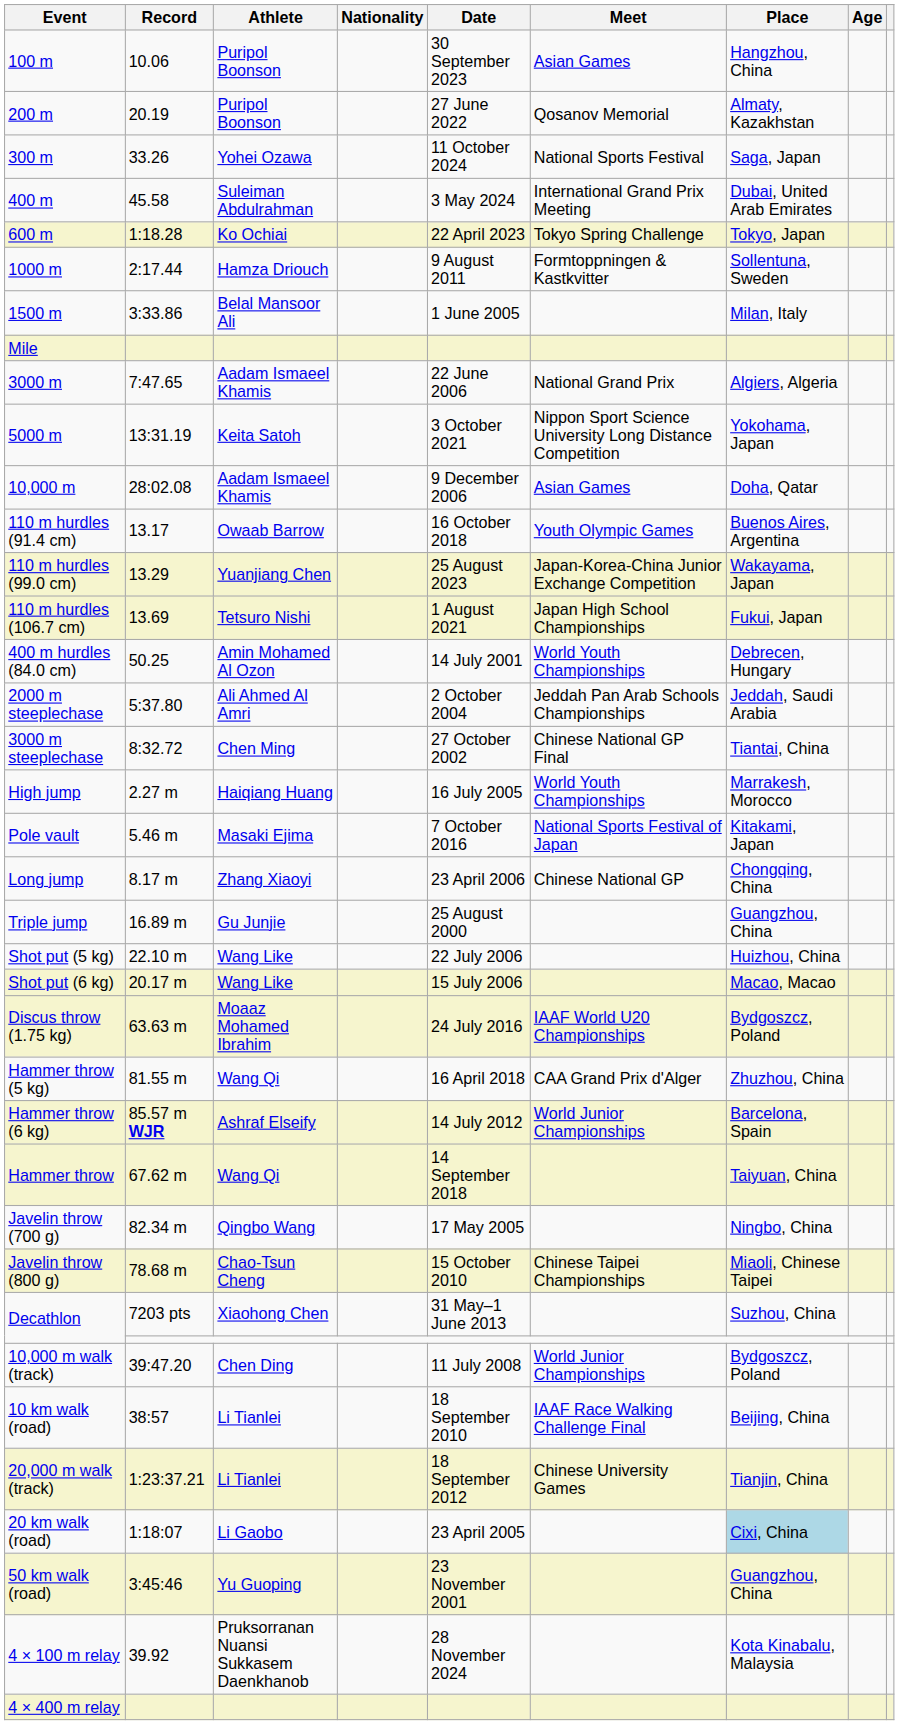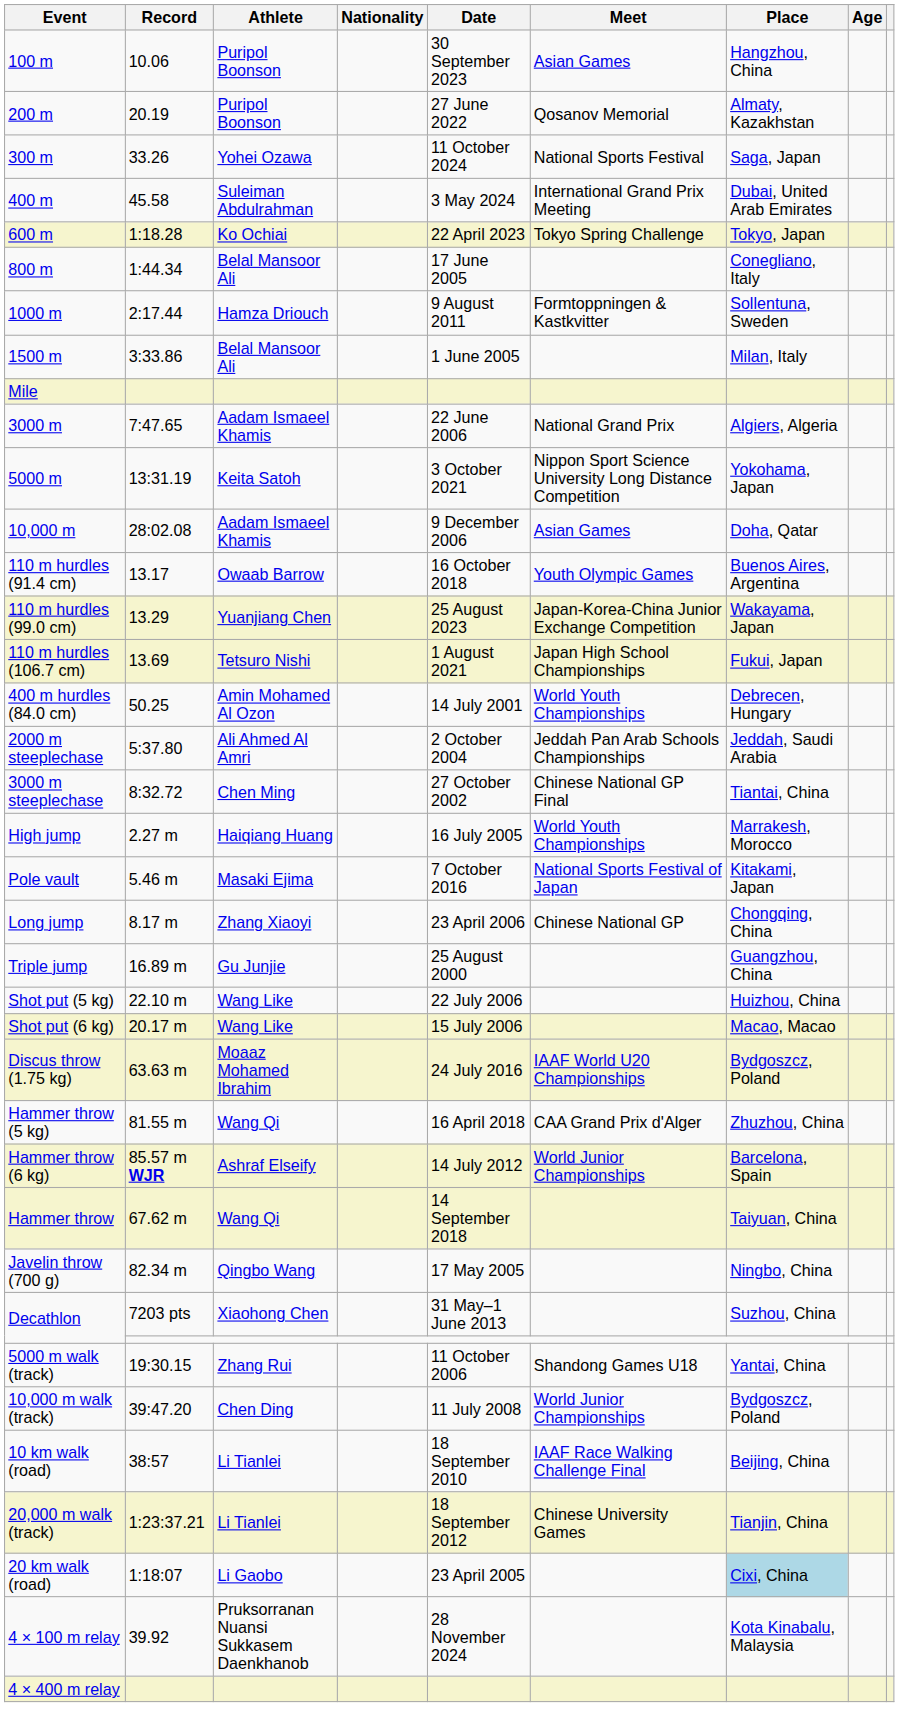 <table class=wikitable style="width: 95%; font-size: 95%;">
 <tr>
 <th>Event</th>
 <th>Record</th>
 <th>Athlete</th>
 <th>Nationality</th>
 <th>Date</th>
 <th>Meet</th>
 <th>Place</th>
 <th>Age</th>
 <th></th>
 </tr>
 <tr>
 <td><a href='#'>100 m</a></td>
 <td>10.06 </td>
 <td><a href='#'>Puripol Boonson</a></td>
 <td></td>
 <td>30 September 2023</td>
 <td><a href='#'>Asian Games</a></td>
 <td><a href='#'>Hangzhou</a>, China</td>
 <td></td>
 <td></td>
 </tr>
 <tr>
 <td><a href='#'>200 m</a></td>
 <td>20.19 </td>
 <td><a href='#'>Puripol Boonson</a></td>
 <td></td>
 <td>27 June 2022</td>
 <td>Qosanov Memorial</td>
 <td><a href='#'>Almaty</a>, Kazakhstan</td>
 <td></td>
 <td></td>
 </tr>
 <tr>
 <td><a href='#'>300 m</a></td>
 <td>33.26</td>
 <td><a href='#'>Yohei Ozawa</a></td>
 <td></td>
 <td>11 October 2024</td>
 <td>National Sports Festival</td>
 <td><a href='#'>Saga</a>, Japan</td>
 <td></td>
 <td></td>
 </tr>
 <tr>
 <td><a href='#'>400 m</a></td>
 <td>45.58</td>
 <td><a href='#'>Suleiman Abdulrahman</a></td>
 <td></td>
 <td>3 May 2024</td>
 <td>International Grand Prix Meeting</td>
 <td><a href='#'>Dubai</a>, United Arab Emirates</td>
 <td></td>
 <td></td>
 </tr>
 <tr style="background:#f6F5CE;">
 <td><a href='#'>600 m</a></td>
 <td>1:18.28</td>
 <td><a href='#'>Ko Ochiai</a></td>
 <td></td>
 <td>22 April 2023</td>
 <td>Tokyo Spring Challenge</td>
 <td><a href='#'>Tokyo</a>, Japan</td>
+<td></td>
+<td></td>
+</tr>
+<tr>
+<td><a href='#'>800 m</a></td>
+<td>1:44.34</td>
+<td><a href='#'>Belal Mansoor Ali</a></td>
+<td></td>
+<td>17 June 2005</td>
+<td></td>
+<td><a href='#'>Conegliano</a>, Italy</td>
 <td></td>
 <td></td>
 </tr>
 <tr>
 <td><a href='#'>1000 m</a></td>
 <td>2:17.44</td>
 <td><a href='#'>Hamza Driouch</a></td>
 <td></td>
 <td>9 August 2011</td>
 <td>Formtoppningen & Kastkvitter</td>
 <td><a href='#'>Sollentuna</a>, Sweden</td>
 <td></td>
 <td></td>
 </tr>
 <tr>
 <td><a href='#'>1500 m</a></td>
 <td>3:33.86</td>
 <td><a href='#'>Belal Mansoor Ali</a></td>
 <td></td>
 <td>1 June 2005</td>
 <td></td>
 <td><a href='#'>Milan</a>, Italy</td>
 <td></td>
 <td></td>
 </tr>
 <tr style="background:#f6F5CE;">
 <td><a href='#'>Mile</a></td>
 <td></td>
 <td></td>
 <td></td>
 <td></td>
 <td></td>
 <td></td>
 <td></td>
 <td></td>
 </tr>
 <tr>
 <td><a href='#'>3000 m</a></td>
 <td>7:47.65</td>
 <td><a href='#'>Aadam Ismaeel Khamis</a></td>
 <td></td>
 <td>22 June 2006</td>
 <td>National Grand Prix</td>
 <td><a href='#'>Algiers</a>, Algeria</td>
 <td></td>
 <td></td>
 </tr>
 <tr>
 <td><a href='#'>5000 m</a></td>
 <td>13:31.19</td>
 <td><a href='#'>Keita Satoh</a></td>
 <td></td>
 <td>3 October 2021</td>
 <td>Nippon Sport Science University Long Distance Competition</td>
 <td><a href='#'>Yokohama</a>, Japan</td>
 <td></td>
 <td></td>
 </tr>
 <tr>
 <td><a href='#'>10,000 m</a></td>
 <td>28:02.08</td>
 <td><a href='#'>Aadam Ismaeel Khamis</a></td>
 <td></td>
 <td>9 December 2006</td>
 <td><a href='#'>Asian Games</a></td>
 <td><a href='#'>Doha</a>, Qatar</td>
 <td></td>
 <td></td>
 </tr>
 <tr>
 <td><a href='#'>110 m hurdles</a> (91.4 cm)</td>
 <td>13.17 </td>
 <td><a href='#'>Owaab Barrow</a></td>
 <td></td>
 <td>16 October 2018</td>
 <td><a href='#'>Youth Olympic Games</a></td>
 <td><a href='#'>Buenos Aires</a>, Argentina</td>
 <td></td>
 <td></td>
 </tr>
 <tr style="background:#f6F5CE;">
 <td><a href='#'>110 m hurdles</a> (99.0 cm)</td>
 <td>13.29 </td>
 <td><a href='#'>Yuanjiang Chen</a></td>
 <td></td>
 <td>25 August 2023</td>
 <td>Japan-Korea-China Junior Exchange Competition</td>
 <td><a href='#'>Wakayama</a>, Japan</td>
 <td></td>
 <td></td>
 </tr>
 <tr style="background:#f6F5CE;">
 <td><a href='#'>110 m hurdles</a><br>(106.7 cm)</td>
 <td>13.69 </td>
 <td><a href='#'>Tetsuro Nishi</a></td>
 <td></td>
 <td>1 August 2021</td>
 <td>Japan High School Championships</td>
 <td><a href='#'>Fukui</a>, Japan</td>
 <td></td>
 <td></td>
 </tr>
 <tr>
 <td><a href='#'>400 m hurdles</a><br>(84.0 cm)</td>
 <td>50.25</td>
 <td><a href='#'>Amin Mohamed Al Ozon</a></td>
 <td></td>
 <td>14 July 2001</td>
 <td><a href='#'>World Youth Championships</a></td>
 <td><a href='#'>Debrecen</a>, Hungary</td>
 <td></td>
 <td></td>
 </tr>
 <tr>
 <td><a href='#'>2000 m steeplechase</a></td>
 <td>5:37.80</td>
 <td><a href='#'>Ali Ahmed Al Amri</a></td>
 <td></td>
 <td>2 October 2004</td>
 <td>Jeddah Pan Arab Schools Championships</td>
 <td><a href='#'>Jeddah</a>, Saudi Arabia</td>
 <td></td>
 <td></td>
 </tr>
 <tr>
 <td><a href='#'>3000 m steeplechase</a></td>
 <td>8:32.72</td>
 <td><a href='#'>Chen Ming</a></td>
 <td></td>
 <td>27 October 2002</td>
 <td>Chinese National GP Final</td>
 <td><a href='#'>Tiantai</a>, China</td>
 <td></td>
 <td></td>
 </tr>
 <tr>
 <td><a href='#'>High jump</a></td>
 <td>2.27 m</td>
 <td><a href='#'>Haiqiang Huang</a></td>
 <td></td>
 <td>16 July 2005</td>
 <td><a href='#'>World Youth Championships</a></td>
 <td><a href='#'>Marrakesh</a>, Morocco</td>
 <td></td>
 <td></td>
 </tr>
 <tr>
 <td><a href='#'>Pole vault</a></td>
 <td>5.46 m</td>
 <td><a href='#'>Masaki Ejima</a></td>
 <td></td>
 <td>7 October 2016</td>
 <td><a href='#'>National Sports Festival of Japan</a></td>
 <td><a href='#'>Kitakami</a>, Japan</td>
 <td></td>
 <td></td>
 </tr>
 <tr>
 <td><a href='#'>Long jump</a></td>
 <td>8.17 m </td>
 <td><a href='#'>Zhang Xiaoyi</a></td>
 <td></td>
 <td>23 April 2006</td>
 <td>Chinese National GP</td>
 <td><a href='#'>Chongqing</a>, China</td>
 <td></td>
 <td></td>
 </tr>
 <tr>
 <td><a href='#'>Triple jump</a></td>
 <td>16.89 m</td>
 <td><a href='#'>Gu Junjie</a></td>
 <td></td>
 <td>25 August 2000</td>
 <td></td>
 <td><a href='#'>Guangzhou</a>, China</td>
 <td></td>
 <td></td>
 </tr>
 <tr>
 <td><a href='#'>Shot put</a> (5 kg)</td>
 <td>22.10 m</td>
 <td><a href='#'>Wang Like</a></td>
 <td></td>
 <td>22 July 2006</td>
 <td></td>
 <td><a href='#'>Huizhou</a>, China</td>
 <td></td>
 <td></td>
 </tr>
 <tr style="background:#f6F5CE;">
 <td><a href='#'>Shot put</a> (6 kg)</td>
 <td>20.17 m</td>
 <td><a href='#'>Wang Like</a></td>
 <td></td>
 <td>15 July 2006</td>
 <td></td>
 <td><a href='#'>Macao</a>, Macao</td>
 <td></td>
 <td></td>
 </tr>
 <tr style="background:#f6F5CE;">
 <td><a href='#'>Discus throw</a> (1.75 kg)</td>
 <td>63.63 m</td>
 <td><a href='#'>Moaaz Mohamed Ibrahim</a></td>
 <td></td>
 <td>24 July 2016</td>
 <td><a href='#'>IAAF World U20 Championships</a></td>
 <td><a href='#'>Bydgoszcz</a>, Poland</td>
 <td></td>
 <td></td>
 </tr>
 <tr>
 <td><a href='#'>Hammer throw</a> (5 kg)</td>
 <td>81.55 m</td>
 <td><a href='#'>Wang Qi</a></td>
 <td></td>
 <td>16 April 2018</td>
 <td>CAA Grand Prix d'Alger</td>
 <td><a href='#'>Zhuzhou</a>, China</td>
 <td></td>
 <td></td>
 </tr>
 <tr style="background:#f6F5CE;">
 <td><a href='#'>Hammer throw</a> (6 kg)</td>
 <td>85.57 m <strong><a href='#'>WJR</a></strong></td>
 <td><a href='#'>Ashraf Elseify</a></td>
 <td></td>
 <td>14 July 2012</td>
 <td><a href='#'>World Junior Championships</a></td>
 <td><a href='#'>Barcelona</a>, Spain</td>
 <td></td>
 <td></td>
 </tr>
 <tr style="background:#f6F5CE;">
 <td><a href='#'>Hammer throw</a></td>
 <td>67.62 m</td>
 <td><a href='#'>Wang Qi</a></td>
 <td></td>
 <td>14 September 2018</td>
 <td></td>
 <td><a href='#'>Taiyuan</a>, China</td>
 <td></td>
 <td></td>
 </tr>
 <tr>
 <td><a href='#'>Javelin throw</a> (700 g)</td>
 <td>82.34 m</td>
 <td><a href='#'>Qingbo Wang</a></td>
 <td></td>
 <td>17 May 2005</td>
 <td></td>
 <td><a href='#'>Ningbo</a>, China</td>
 <td></td>
 <td></td>
 </tr>
-<tr style="background:#f6F5CE;">
-<td><a href='#'>Javelin throw</a> (800 g)</td>
-<td>78.68 m</td>
-<td><a href='#'>Chao-Tsun Cheng</a></td>
-<td></td>
-<td>15 October 2010</td>
-<td>Chinese Taipei Championships</td>
-<td><a href='#'>Miaoli</a>, Chinese Taipei</td>
-<td></td>
-<td></td>
-</tr>
 <tr>
 <td rowspan=2><a href='#'>Decathlon</a></td>
 <td>7203 pts</td>
 <td><a href='#'>Xiaohong Chen</a></td>
 <td></td>
 <td>31 May–1 June 2013</td>
 <td></td>
 <td><a href='#'>Suzhou</a>, China</td>
 <td></td>
 <td></td>
 </tr>
 <tr>
 <td colspan=7></td>
+<td></td>
+</tr>
+<tr>
+<td><a href='#'>5000 m walk</a> (track)</td>
+<td>19:30.15</td>
+<td><a href='#'>Zhang Rui</a></td>
+<td></td>
+<td>11 October 2006</td>
+<td>Shandong Games U18</td>
+<td><a href='#'>Yantai</a>, China</td>
+<td></td>
 <td></td>
 </tr>
 <tr>
 <td><a href='#'>10,000 m walk</a> (track)</td>
 <td>39:47.20</td>
 <td><a href='#'>Chen Ding</a></td>
 <td></td>
 <td>11 July 2008</td>
 <td><a href='#'>World Junior Championships</a></td>
 <td><a href='#'>Bydgoszcz</a>, Poland</td>
 <td></td>
 <td></td>
 </tr>
 <tr>
 <td><a href='#'>10 km walk</a> (road)</td>
 <td>38:57</td>
 <td><a href='#'>Li Tianlei</a></td>
 <td></td>
 <td>18 September 2010</td>
 <td><a href='#'>IAAF Race Walking Challenge Final</a></td>
 <td><a href='#'>Beijing</a>, China</td>
 <td></td>
 <td></td>
 </tr>
 <tr style="background:#f6F5CE;">
 <td><a href='#'>20,000 m walk</a> (track)</td>
 <td>1:23:37.21</td>
 <td><a href='#'>Li Tianlei</a></td>
 <td></td>
 <td>18 September 2012</td>
 <td>Chinese University Games</td>
 <td><a href='#'>Tianjin</a>, China</td>
 <td></td>
 <td></td>
 </tr>
 <tr>
 <td><a href='#'>20 km walk</a> (road)</td>
 <td>1:18:07</td>
 <td><a href='#'>Li Gaobo</a></td>
 <td></td>
 <td>23 April 2005</td>
 <td></td>
 <td style="background: lightblue;"><a href='#'>Cixi</a>, China</td>
 <td></td>
 <td></td>
 </tr>
-<tr style="background:#f6F5CE;">
-<td><a href='#'>50 km walk</a> (road)</td>
-<td>3:45:46</td>
-<td><a href='#'>Yu Guoping</a></td>
-<td></td>
-<td>23 November 2001</td>
-<td></td>
-<td><a href='#'>Guangzhou</a>, China</td>
-<td></td>
-<td></td>
-</tr>
 <tr>
 <td><a href='#'>4 × 100 m relay</a></td>
 <td>39.92</td>
 <td>Pruksorranan<br>Nuansi<br>Sukkasem<br>Daenkhanob</td>
 <td></td>
 <td>28 November 2024</td>
 <td></td>
 <td><a href='#'>Kota Kinabalu</a>, Malaysia</td>
 <td></td>
 <td></td>
 </tr>
 <tr style="background:#f6F5CE;">
 <td><a href='#'>4 × 400 m relay</a></td>
 <td></td>
 <td></td>
 <td></td>
 <td></td>
 <td></td>
 <td></td>
 <td></td>
 <td></td>
 </tr>
 </table>
